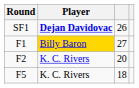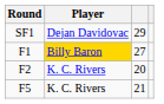 <table class="wikitable sortable" style="text-align: center;">
 <tr>
 <th align="center">Round</th>
 <th align="center">Player</th>
 <th align="center"></th>
 <th></th>
 </tr>
 <tr>
 <td>SF1</td>
-<td align="left"><strong> <a href='#'>Dejan Davidovac</a></strong></td>
-<td>26</td>
+<td align="left"> <a href='#'>Dejan Davidovac</a></td>
+<td>29</td>
 <td></td>
 </tr>
 <tr>
 <td>F1</td>
 <td align="left" style="background: gold;"> <a href='#'>Billy Baron</a></td>
 <td>27</td>
 <td></td>
 </tr>
 <tr>
 <td>F2</td>
 <td align="left"> <a href='#'>K. C. Rivers</a></td>
 <td>20</td>
 <td></td>
 </tr>
 <tr>
 <td>F5</td>
 <td align="left"> K. C. Rivers</td>
-<td>18</td>
+<td>21</td>
 <td></td>
 </tr>
 </table>
